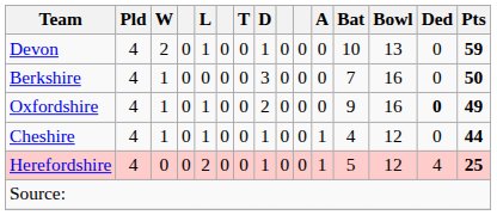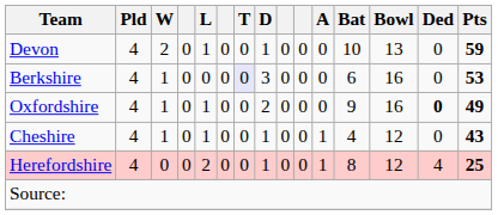 <table class="wikitable" style="text-align:center">
 <tr>
 <th>Team</th>
 <th>Pld</th>
 <th>W</th>
 <th></th>
 <th>L</th>
 <th></th>
 <th>T</th>
 <th>D</th>
 <th></th>
 <th></th>
 <th>A</th>
 <th>Bat</th>
 <th>Bowl</th>
 <th>Ded</th>
 <th>Pts</th>
 </tr>
 <tr>
 <td align=left><a href='#'>Devon</a></td>
 <td>4</td>
 <td>2</td>
 <td>0</td>
 <td>1</td>
 <td>0</td>
 <td>0</td>
 <td>1</td>
 <td>0</td>
 <td>0</td>
 <td>0</td>
 <td>10</td>
 <td>13</td>
 <td>0</td>
 <td><strong>59</strong></td>
 </tr>
 <tr>
 <td align=left><a href='#'>Berkshire</a></td>
 <td>4</td>
 <td>1</td>
 <td>0</td>
 <td>0</td>
 <td>0</td>
-<td>0</td>
+<td style="background: lavender;">0</td>
 <td>3</td>
 <td>0</td>
 <td>0</td>
 <td>0</td>
-<td>7</td>
+<td>6</td>
 <td>16</td>
 <td>0</td>
-<td><strong>50</strong></td>
+<td><strong>53</strong></td>
 </tr>
 <tr>
 <td align=left><a href='#'>Oxfordshire</a></td>
 <td>4</td>
 <td>1</td>
 <td>0</td>
 <td>1</td>
 <td>0</td>
 <td>0</td>
 <td>2</td>
 <td>0</td>
 <td>0</td>
 <td>0</td>
 <td>9</td>
 <td>16</td>
 <td><strong>0</strong></td>
 <td><strong>49</strong></td>
 </tr>
 <tr>
 <td align=left><a href='#'>Cheshire</a></td>
 <td>4</td>
 <td>1</td>
 <td>0</td>
 <td>1</td>
 <td>0</td>
 <td>0</td>
 <td>1</td>
 <td>0</td>
 <td>0</td>
 <td>1</td>
 <td>4</td>
 <td>12</td>
 <td>0</td>
-<td><strong>44</strong></td>
+<td><strong>43</strong></td>
 </tr>
 <tr style="background:#fcc">
 <td align=left><a href='#'>Herefordshire</a></td>
 <td>4</td>
 <td>0</td>
 <td>0</td>
 <td>2</td>
 <td>0</td>
 <td>0</td>
 <td>1</td>
 <td>0</td>
 <td>0</td>
 <td>1</td>
-<td>5</td>
+<td>8</td>
 <td>12</td>
 <td>4</td>
 <td><strong>25</strong></td>
 </tr>
 <tr>
 <td colspan=15 align="left">Source:</td>
 </tr>
 <tr>
 </tr>
 </table>
